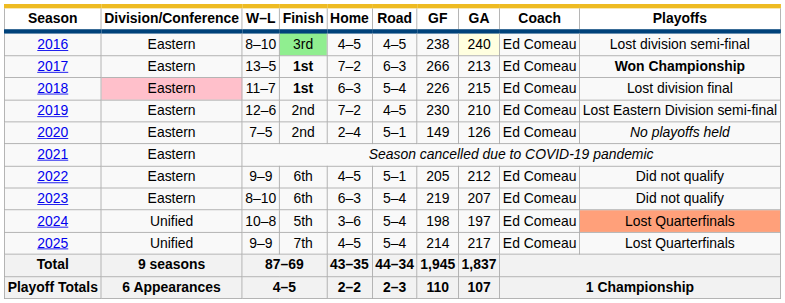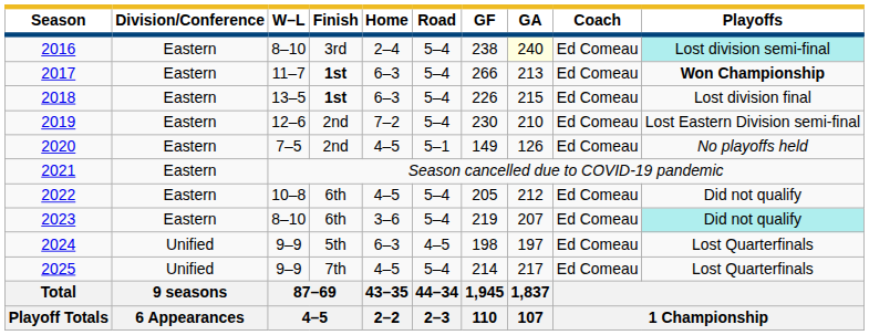 <table class="wikitable" style="text-align:center">
 <tr>
 <th style="background:#FFFFFF;border-top:#EEBB22 5px solid;border-bottom:#00427A 5px solid;">Season</th>
 <th style="background:#FFFFFF;border-top:#EEBB22 5px solid;border-bottom:#00427A 5px solid;">Division/Conference</th>
 <th style="background:#FFFFFF;border-top:#EEBB22 5px solid;border-bottom:#00427A 5px solid;">W–L</th>
 <th style="background:#FFFFFF;border-top:#EEBB22 5px solid;border-bottom:#00427A 5px solid;">Finish</th>
 <th style="background:#FFFFFF;border-top:#EEBB22 5px solid;border-bottom:#00427A 5px solid;">Home</th>
 <th style="background:#FFFFFF;border-top:#EEBB22 5px solid;border-bottom:#00427A 5px solid;">Road</th>
 <th style="background:#FFFFFF;border-top:#EEBB22 5px solid;border-bottom:#00427A 5px solid;">GF</th>
 <th style="background:#FFFFFF;border-top:#EEBB22 5px solid;border-bottom:#00427A 5px solid;">GA</th>
 <th style="background:#FFFFFF;border-top:#EEBB22 5px solid;border-bottom:#00427A 5px solid;">Coach</th>
 <th style="background:#FFFFFF;border-top:#EEBB22 5px solid;border-bottom:#00427A 5px solid;">Playoffs</th>
 </tr>
 <tr>
 <td><a href='#'>2016</a></td>
 <td>Eastern</td>
 <td>8–10</td>
-<td style="background: lightgreen;">3rd</td>
-<td>4–5</td>
-<td>4–5</td>
+<td>3rd</td>
+<td>2–4</td>
+<td>5–4</td>
 <td>238</td>
 <td style="background: lightyellow;">240</td>
 <td>Ed Comeau</td>
-<td>Lost division semi-final</td>
+<td style="background: paleturquoise;">Lost division semi-final</td>
 </tr>
 <tr>
 <td><a href='#'>2017</a></td>
 <td>Eastern</td>
-<td>13–5</td>
+<td>11–7</td>
 <td><strong>1st</strong></td>
-<td>7–2</td>
 <td>6–3</td>
+<td>5–4</td>
 <td>266</td>
 <td>213</td>
 <td>Ed Comeau</td>
 <td><strong>Won Championship</strong></td>
 </tr>
 <tr>
 <td><a href='#'>2018</a></td>
-<td style="background: pink;">Eastern</td>
-<td>11–7</td>
+<td>Eastern</td>
+<td>13–5</td>
 <td><strong>1st</strong></td>
 <td>6–3</td>
 <td>5–4</td>
 <td>226</td>
 <td>215</td>
 <td>Ed Comeau</td>
 <td>Lost division final</td>
 </tr>
 <tr>
 <td><a href='#'>2019</a></td>
 <td>Eastern</td>
 <td>12–6</td>
 <td>2nd</td>
 <td>7–2</td>
-<td>4–5</td>
+<td>5–4</td>
 <td>230</td>
 <td>210</td>
 <td>Ed Comeau</td>
 <td>Lost Eastern Division semi-final</td>
 </tr>
 <tr>
 <td><a href='#'>2020</a></td>
 <td>Eastern</td>
 <td>7–5</td>
 <td>2nd</td>
-<td>2–4</td>
+<td>4–5</td>
 <td>5–1</td>
 <td>149</td>
 <td>126</td>
 <td>Ed Comeau</td>
 <td><em>No playoffs held</em></td>
 </tr>
 <tr>
 <td><a href='#'>2021</a></td>
 <td>Eastern</td>
 <td colspan="8"><em>Season cancelled due to COVID-19 pandemic</em></td>
 </tr>
 <tr>
 <td><a href='#'>2022</a></td>
 <td>Eastern</td>
-<td>9–9</td>
+<td>10–8</td>
 <td>6th</td>
 <td>4–5</td>
-<td>5–1</td>
+<td>5–4</td>
 <td>205</td>
 <td>212</td>
 <td>Ed Comeau</td>
 <td>Did not qualify</td>
 </tr>
 <tr>
 <td><a href='#'>2023</a></td>
 <td>Eastern</td>
 <td>8–10</td>
 <td>6th</td>
-<td>6–3</td>
+<td>3–6</td>
 <td>5–4</td>
 <td>219</td>
 <td>207</td>
 <td>Ed Comeau</td>
-<td>Did not qualify</td>
+<td style="background: paleturquoise;">Did not qualify</td>
 </tr>
 <tr>
 <td><a href='#'>2024</a></td>
 <td>Unified</td>
-<td>10–8</td>
+<td>9–9</td>
 <td>5th</td>
-<td>3–6</td>
-<td>5–4</td>
+<td>6–3</td>
+<td>4–5</td>
 <td>198</td>
 <td>197</td>
 <td>Ed Comeau</td>
-<td style="background: lightsalmon;">Lost Quarterfinals</td>
+<td>Lost Quarterfinals</td>
 </tr>
 <tr>
 <td><a href='#'>2025</a></td>
 <td>Unified</td>
 <td>9–9</td>
 <td>7th</td>
 <td>4–5</td>
 <td>5–4</td>
 <td>214</td>
 <td>217</td>
 <td>Ed Comeau</td>
 <td>Lost Quarterfinals</td>
 </tr>
 <tr>
 <th>Total</th>
 <th>9 seasons</th>
 <th colspan="2">87–69</th>
 <th>43–35</th>
 <th>44–34</th>
 <th>1,945</th>
 <th>1,837</th>
 <th colspan="2"></th>
 </tr>
 <tr>
 <th>Playoff Totals</th>
 <th>6 Appearances</th>
 <th colspan="2">4–5</th>
 <th>2–2</th>
 <th>2–3</th>
 <th>110</th>
 <th>107</th>
 <th colspan="2">1 Championship</th>
 </tr>
 </table>
